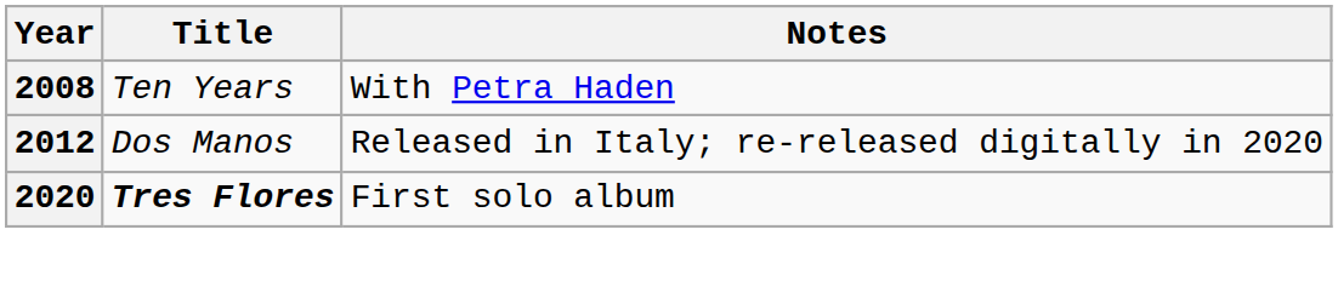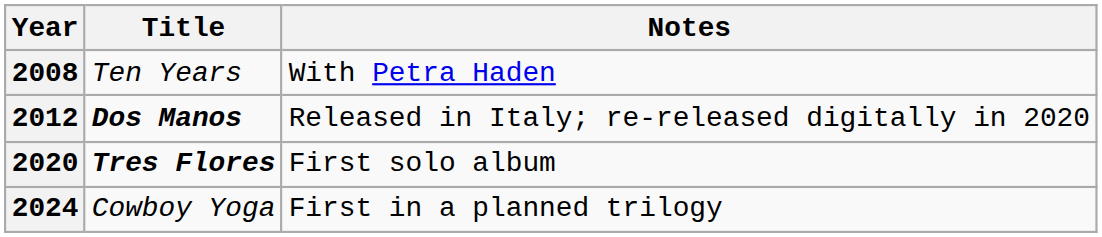 <table class="wikitable sortable plainrowheaders">
 <tr>
 <th scope="col">Year</th>
 <th scope="col">Title</th>
 <th scope="col">Notes</th>
 </tr>
 <tr>
 <th scope="row">2008</th>
 <td><em>Ten Years</em></td>
 <td>With <a href='#'>Petra Haden</a></td>
 </tr>
 <tr>
 <th scope="row">2012</th>
-<td><em>Dos Manos</em></td>
+<td><strong><em>Dos Manos</em></strong></td>
 <td>Released in Italy; re-released digitally in 2020</td>
 </tr>
 <tr>
 <th scope="row">2020</th>
 <td><strong><em>Tres Flores</em></strong></td>
 <td>First solo album</td>
 </tr>
+<tr>
+<th scope="row">2024</th>
+<td><em>Cowboy Yoga</em></td>
+<td>First in a planned trilogy</td>
+</tr>
 </table>
